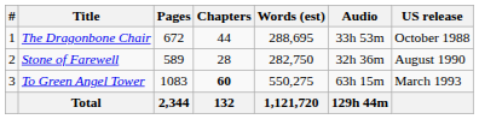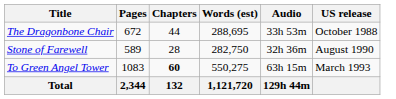 <table class="wikitable">
 <tr>
-<th>#</th>
 <th>Title</th>
 <th>Pages</th>
 <th>Chapters</th>
 <th>Words (est)</th>
 <th>Audio</th>
 <th>US release</th>
 </tr>
 <tr>
-<td align="right">1</td>
 <td><em><a href='#'>The Dragonbone Chair</a></em></td>
 <td style="text-align:center;">672</td>
 <td style="text-align:center;">44</td>
 <td style="text-align:center;">288,695</td>
 <td style="text-align:center;">33h 53m</td>
 <td align="left">October 1988</td>
 </tr>
 <tr>
-<td align="right">2</td>
 <td><em><a href='#'>Stone of Farewell</a></em></td>
 <td style="text-align:center;">589</td>
 <td style="text-align:center;">28</td>
 <td style="text-align:center;">282,750</td>
 <td style="text-align:center;">32h 36m</td>
 <td align="left">August 1990</td>
 </tr>
 <tr>
-<td align="right">3</td>
 <td><em><a href='#'>To Green Angel Tower</a></em></td>
 <td style="text-align:center;">1083</td>
 <td style="text-align:center;"><strong>60</strong></td>
 <td style="text-align:center;">550,275</td>
 <td style="text-align:center;">63h 15m</td>
 <td align="left">March 1993</td>
 </tr>
 <tr>
-<th></th>
 <th>Total</th>
 <th>2,344</th>
 <th>132</th>
 <th>1,121,720</th>
 <th>129h 44m</th>
 <th></th>
 </tr>
 </table>
